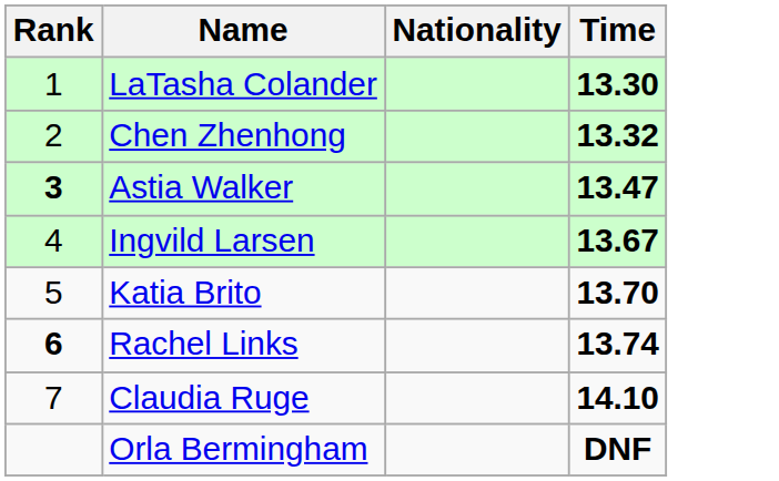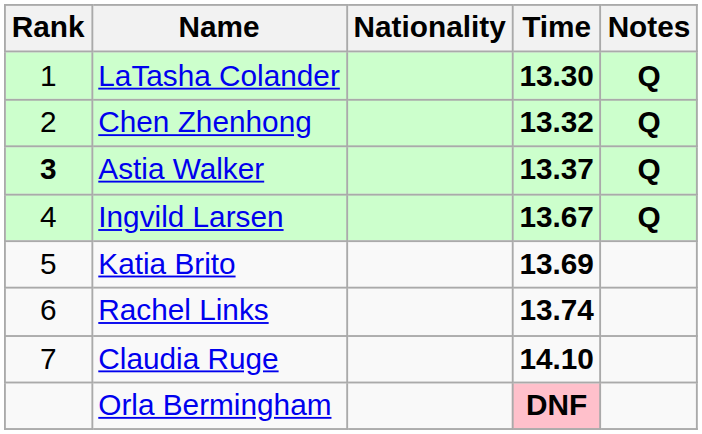 <table class="wikitable sortable" style="text-align:center">
 <tr>
 <th>Rank</th>
 <th>Name</th>
 <th>Nationality</th>
 <th>Time</th>
+<th>Notes</th>
 </tr>
 <tr bgcolor=ccffcc>
 <td>1</td>
 <td align=left><a href='#'>LaTasha Colander</a></td>
 <td align=left></td>
 <td><strong>13.30</strong></td>
+<td><strong>Q</strong></td>
 </tr>
 <tr bgcolor=ccffcc>
 <td>2</td>
 <td align=left><a href='#'>Chen Zhenhong</a></td>
 <td align=left></td>
 <td><strong>13.32</strong></td>
+<td><strong>Q</strong></td>
 </tr>
 <tr bgcolor=ccffcc>
 <td><strong>3</strong></td>
 <td align=left><a href='#'>Astia Walker</a></td>
 <td align=left></td>
-<td><strong>13.47</strong></td>
+<td><strong>13.37</strong></td>
+<td><strong>Q</strong></td>
 </tr>
 <tr bgcolor=ccffcc>
 <td>4</td>
 <td align=left><a href='#'>Ingvild Larsen</a></td>
 <td align=left></td>
 <td><strong>13.67</strong></td>
+<td><strong>Q</strong></td>
 </tr>
 <tr>
 <td>5</td>
 <td align=left><a href='#'>Katia Brito</a></td>
 <td align=left></td>
-<td><strong>13.70</strong></td>
+<td><strong>13.69</strong></td>
+<td></td>
 </tr>
 <tr>
-<td><strong>6</strong></td>
+<td>6</td>
 <td align=left><a href='#'>Rachel Links</a></td>
 <td align=left></td>
 <td><strong>13.74</strong></td>
+<td></td>
 </tr>
 <tr>
 <td>7</td>
 <td align=left><a href='#'>Claudia Ruge</a></td>
 <td align=left></td>
 <td><strong>14.10</strong></td>
+<td></td>
 </tr>
 <tr>
 <td></td>
 <td align=left><a href='#'>Orla Bermingham</a></td>
 <td align=left></td>
-<td><strong>DNF</strong></td>
+<td style="background: pink;"><strong>DNF</strong></td>
+<td></td>
 </tr>
 </table>
